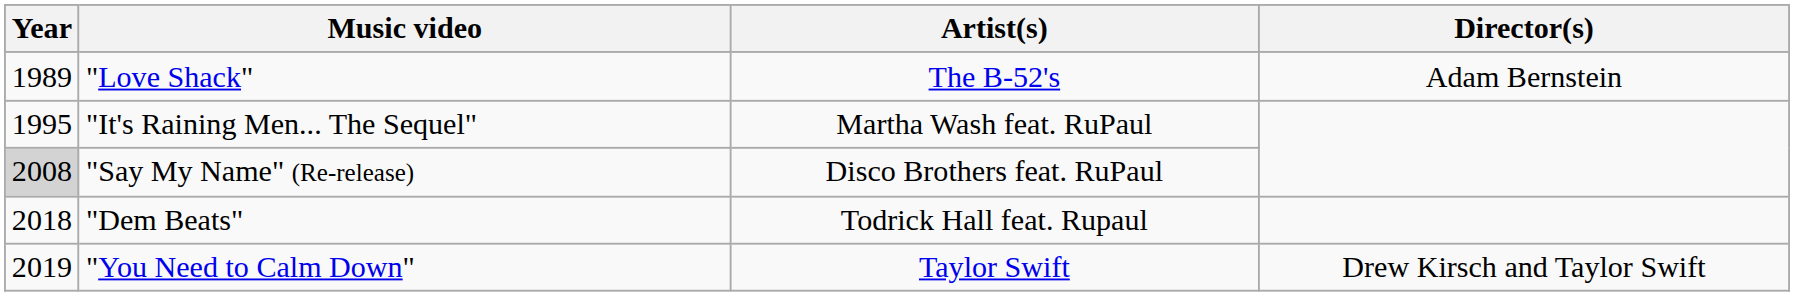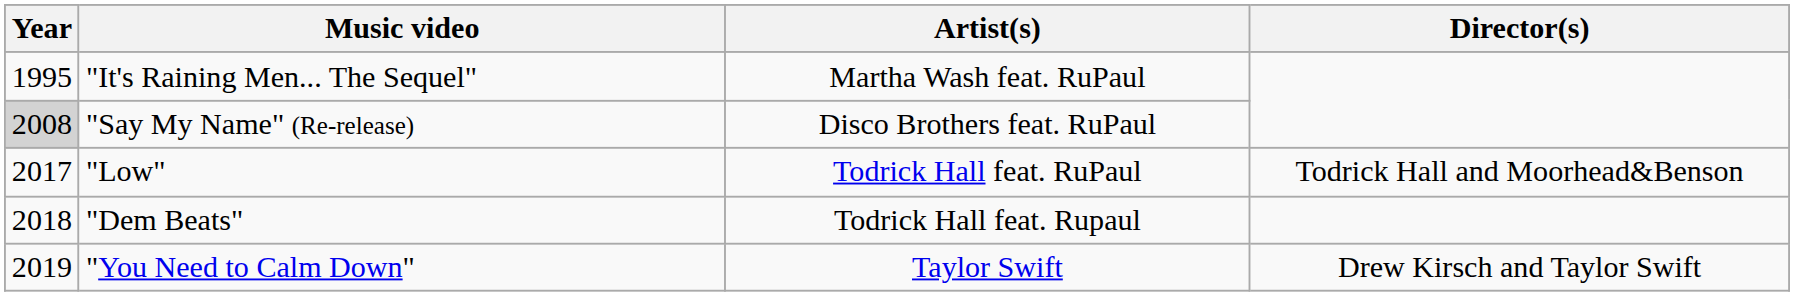 <table class="wikitable" style="width:60%;">
 <tr>
 <th width=3%>Year</th>
 <th style="width: 10cm;">Music video</th>
 <th style="width: 8cm;">Artist(s)</th>
 <th style="width: 8cm;">Director(s)</th>
-</tr>
-<tr 1999, "Happily after">
-<td style="text-align:center;">1989</td>
-<td>"<a href='#'>Love Shack</a>"</td>
-<td style="text-align:center;"><a href='#'>The B-52's</a></td>
-<td style="text-align:center;">Adam Bernstein</td>
 </tr>
 <tr>
 <td style="text-align:center;">1995</td>
 <td>"It's Raining Men... The Sequel"</td>
 <td style="text-align:center;">Martha Wash feat. RuPaul</td>
 <td rowspan="2"></td>
 </tr>
 <tr>
 <td style="background: lightgrey; text-align:center;">2008</td>
 <td>"Say My Name" <small>(Re-release)</small></td>
 <td style="text-align:center;">Disco Brothers feat. RuPaul</td>
+</tr>
+<tr>
+<td style="text-align:center;">2017</td>
+<td>"Low"</td>
+<td style="text-align:center;"><a href='#'>Todrick Hall</a> feat. RuPaul</td>
+<td style="text-align:center;">Todrick Hall and Moorhead&Benson</td>
 </tr>
 <tr>
 <td style="text-align:center;">2018</td>
 <td>"Dem Beats"</td>
 <td style="text-align:center;">Todrick Hall feat. Rupaul</td>
 <td></td>
 </tr>
 <tr>
 <td style="text-align:center;">2019</td>
 <td>"<a href='#'>You Need to Calm Down</a>"</td>
 <td style="text-align:center;"><a href='#'>Taylor Swift</a></td>
 <td style="text-align:center;">Drew Kirsch and Taylor Swift</td>
 </tr>
 </table>
